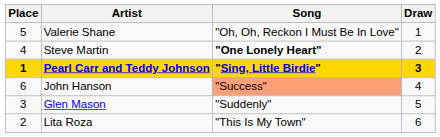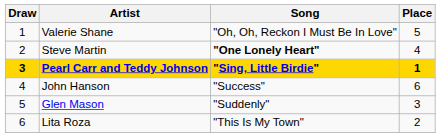 <table class="sortable wikitable" style="margin: 1em auto 1em auto; text-align:center">
 <tr>
-<th>Place</th>
+<th>Draw</th>
 <th>Artist</th>
 <th>Song</th>
-<th>Draw</th>
+<th>Place</th>
 </tr>
 <tr>
-<td>5</td>
+<td>1</td>
 <td align="left">Valerie Shane</td>
 <td align="left">"Oh, Oh, Reckon I Must Be In Love"</td>
+<td>5</td>
+</tr>
+<tr>
+<td>2</td>
+<td align="left">Steve Martin</td>
+<td align="left"><strong>"One Lonely Heart"</strong></td>
+<td>4</td>
+</tr>
+<tr style="font-weight: bold; background: gold;">
+<td>3</td>
+<td align="left"><a href='#'>Pearl Carr and Teddy Johnson</a></td>
+<td align="left">"<a href='#'>Sing, Little Birdie</a>"</td>
 <td>1</td>
 </tr>
 <tr>
 <td>4</td>
-<td align="left">Steve Martin</td>
-<td align="left"><strong>"One Lonely Heart"</strong></td>
-<td>2</td>
+<td align="left">John Hanson</td>
+<td align="left">"Success"</td>
+<td>6</td>
 </tr>
-<tr style="font-weight: bold; background: gold;">
-<td>1</td>
-<td align="left"><a href='#'>Pearl Carr and Teddy Johnson</a></td>
-<td align="left">"<a href='#'>Sing, Little Birdie</a>"</td>
+<tr>
+<td>5</td>
+<td align="left"><a href='#'>Glen Mason</a></td>
+<td align="left">"Suddenly"</td>
 <td>3</td>
 </tr>
 <tr>
 <td>6</td>
-<td align="left">John Hanson</td>
-<td align="left" style="background: lightsalmon;">"Success"</td>
-<td>4</td>
-</tr>
-<tr>
-<td>3</td>
-<td align="left"><a href='#'>Glen Mason</a></td>
-<td align="left">"Suddenly"</td>
-<td>5</td>
-</tr>
-<tr>
-<td>2</td>
 <td align="left">Lita Roza</td>
 <td align="left">"This Is My Town"</td>
-<td>6</td>
+<td>2</td>
 </tr>
 </table>
